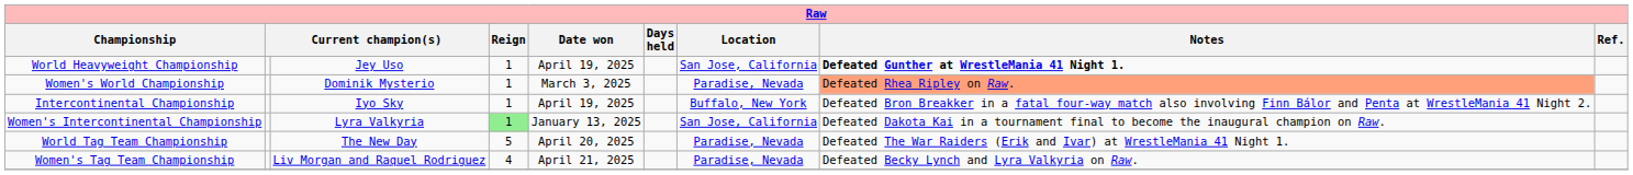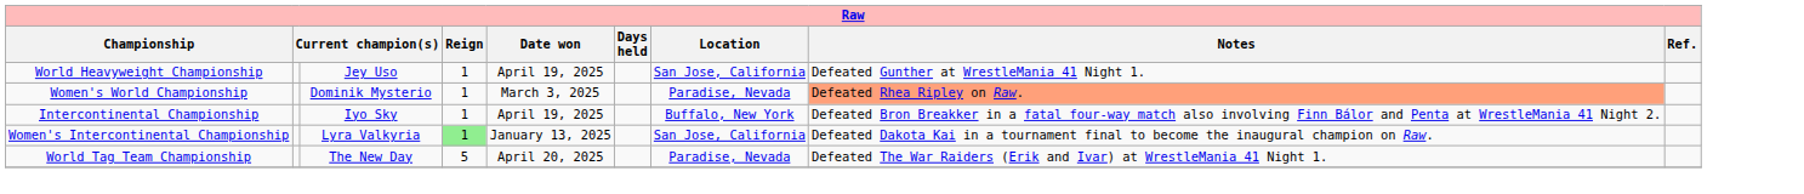 <table class="wikitable" style="font-size: 85%;">
 <tr>
 <th colspan="9" style="background:#FBB;"><a href='#'>Raw</a></th>
 </tr>
 <tr>
 <th>Championship</th>
 <th colspan=2>Current champion(s)</th>
 <th>Reign</th>
 <th>Date won</th>
 <th>Days<br>held</th>
 <th>Location</th>
 <th>Notes</th>
 <th>Ref.</th>
 </tr>
 <tr>
 <td align="center"><a href='#'>World Heavyweight Championship</a></td>
 <td align="center"></td>
 <td align="center"><a href='#'>Jey Uso</a></td>
 <td align="center">1</td>
 <td align="center">April 19, 2025</td>
 <td align="center"></td>
 <td align="center"><a href='#'>San Jose, California</a></td>
-<td align=left><strong>Defeated <a href='#'>Gunther</a> at <a href='#'>WrestleMania 41</a> Night 1.</strong></td>
+<td align=left>Defeated <a href='#'>Gunther</a> at <a href='#'>WrestleMania 41</a> Night 1.</td>
 <td></td>
 </tr>
 <tr>
 <td align="center"><a href='#'>Women's World Championship</a></td>
 <td align="center"></td>
 <td align="center"><a href='#'>Dominik Mysterio</a></td>
 <td align="center">1</td>
 <td align="center">March 3, 2025</td>
 <td align="center"></td>
 <td align="center"><a href='#'>Paradise, Nevada</a></td>
 <td align=left style="background: lightsalmon;">Defeated <a href='#'>Rhea Ripley</a> on <em><a href='#'>Raw</a></em>.</td>
 <td></td>
 </tr>
 <tr>
 <td align="center"><a href='#'>Intercontinental Championship</a></td>
 <td align="center"></td>
 <td align="center"><a href='#'>Iyo Sky</a></td>
 <td align="center">1</td>
 <td align="center">April 19, 2025</td>
 <td align="center"></td>
 <td align="center"><a href='#'>Buffalo, New York</a></td>
 <td align=left>Defeated <a href='#'>Bron Breakker</a> in a <a href='#'>fatal four-way match</a> also involving <a href='#'>Finn Bálor</a> and <a href='#'>Penta</a> at <a href='#'>WrestleMania 41</a> Night 2.</td>
 <td></td>
 </tr>
 <tr>
 <td align="center"><a href='#'>Women's Intercontinental Championship</a></td>
 <td align="center"></td>
 <td align="center"><a href='#'>Lyra Valkyria</a></td>
 <td align="center" style="background: lightgreen;">1</td>
 <td align="center">January 13, 2025</td>
 <td align="center"></td>
 <td align="center"><a href='#'>San Jose, California</a></td>
 <td>Defeated <a href='#'>Dakota Kai</a> in a tournament final to become the inaugural champion on <em><a href='#'>Raw</a></em>.</td>
 <td></td>
 </tr>
 <tr>
 <td align="center"><a href='#'>World Tag Team Championship</a></td>
 <td align="center"></td>
 <td align="center"><a href='#'>The New Day</a><br></td>
 <td align="center">5<br></td>
 <td align="center">April 20, 2025</td>
 <td align="center"></td>
 <td align="center"><a href='#'>Paradise, Nevada</a></td>
 <td align=left>Defeated <a href='#'>The War Raiders</a> (<a href='#'>Erik</a> and <a href='#'>Ivar</a>) at <a href='#'>WrestleMania 41</a> Night 1.</td>
 <td></td>
 </tr>
 <tr>
-<td align=center><a href='#'>Women's Tag Team Championship</a></td>
-<td align=center><br></td>
-<td align=center><a href='#'>Liv Morgan and Raquel Rodriguez</a> </td>
-<td align=center>4<br></td>
-<td align=center>April 21, 2025</td>
-<td align=center></td>
-<td align=center><a href='#'>Paradise, Nevada</a></td>
-<td align="left">Defeated <a href='#'>Becky Lynch</a> and <a href='#'>Lyra Valkyria</a> on <em><a href='#'>Raw</a></em>.</td>
-<td></td>
-</tr>
-<tr>
 </tr>
 </table>
